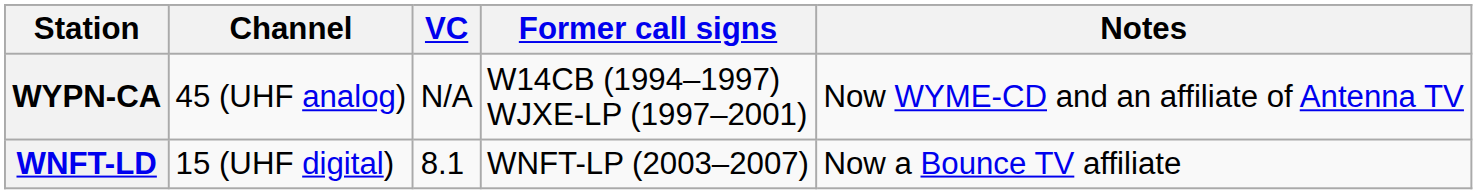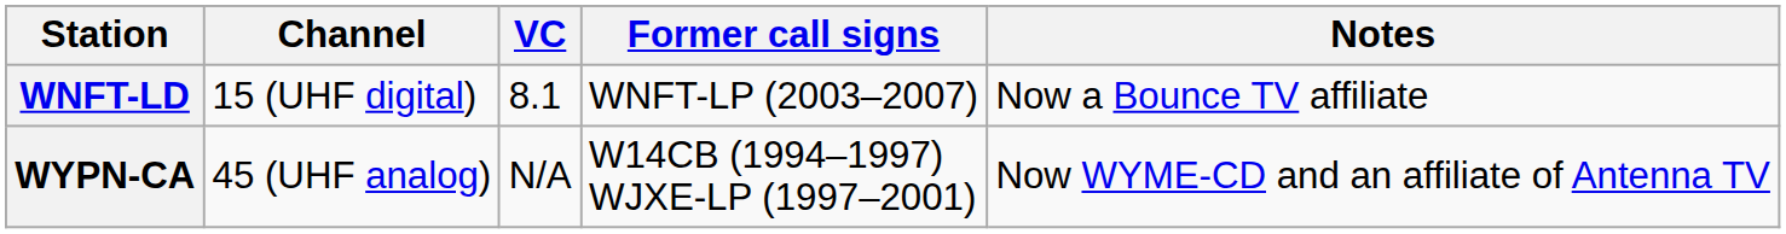 <table class="wikitable">
 <tr>
 <th scope = "col">Station</th>
 <th scope = "col">Channel</th>
 <th scope = "col"><a href='#'>VC</a></th>
 <th scope = "col"><a href='#'>Former call signs</a></th>
 <th scope = "col">Notes</th>
 </tr>
 <tr>
+<th scope = "row"><a href='#'>WNFT-LD</a></th>
+<td>15 (UHF <a href='#'>digital</a>)</td>
+<td>8.1</td>
+<td>WNFT-LP (2003–2007)</td>
+<td>Now a <a href='#'>Bounce TV</a> affiliate</td>
+</tr>
+<tr>
 <th scope = "row">WYPN-CA</th>
 <td>45 (UHF <a href='#'>analog</a>)</td>
 <td>N/A</td>
 <td>W14CB (1994–1997)<br>WJXE-LP (1997–2001)</td>
 <td>Now <a href='#'>WYME-CD</a> and an affiliate of <a href='#'>Antenna TV</a></td>
 </tr>
-<tr>
-<th scope = "row"><a href='#'>WNFT-LD</a></th>
-<td>15 (UHF <a href='#'>digital</a>)</td>
-<td>8.1</td>
-<td>WNFT-LP (2003–2007)</td>
-<td>Now a <a href='#'>Bounce TV</a> affiliate</td>
-</tr>
 </table>
